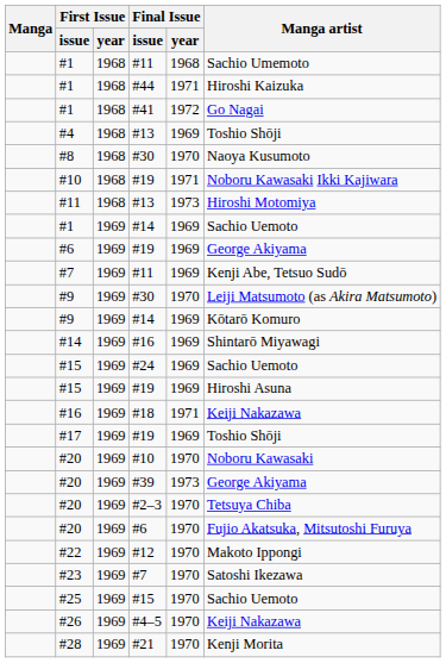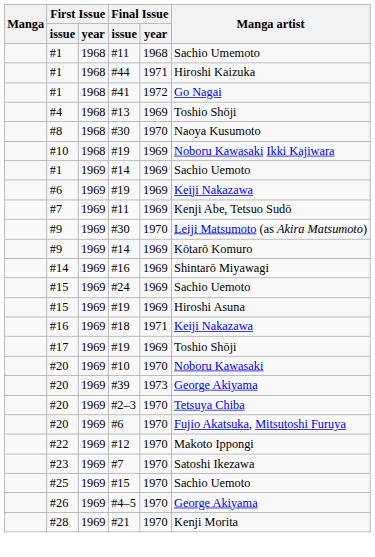 <table class="wikitable sortable">
 <tr>
 <th rowspan="2" scope="col">Manga</th>
 <th colspan="2" scope="col">First Issue</th>
 <th colspan="2" scope="col">Final Issue</th>
 <th rowspan="2" scope="col">Manga artist</th>
 </tr>
 <tr>
 <th scope="col">issue</th>
 <th scope="col">year</th>
 <th scope="col">issue</th>
 <th scope="col">year</th>
 </tr>
 <tr>
 <td></td>
 <td>#1</td>
 <td>1968</td>
 <td>#11</td>
 <td>1968</td>
 <td>Sachio Umemoto</td>
 </tr>
 <tr>
 <td></td>
 <td>#1</td>
 <td>1968</td>
 <td>#44</td>
 <td>1971</td>
 <td>Hiroshi Kaizuka</td>
 </tr>
 <tr>
 <td></td>
 <td>#1</td>
 <td>1968</td>
 <td>#41</td>
 <td>1972</td>
 <td><a href='#'>Go Nagai</a></td>
 </tr>
 <tr>
 <td></td>
 <td>#4</td>
 <td>1968</td>
 <td>#13</td>
 <td>1969</td>
 <td>Toshio Shōji</td>
 </tr>
 <tr>
 <td></td>
 <td>#8</td>
 <td>1968</td>
 <td>#30</td>
 <td>1970</td>
 <td>Naoya Kusumoto</td>
 </tr>
 <tr>
 <td></td>
 <td>#10</td>
 <td>1968</td>
 <td>#19</td>
-<td>1971</td>
+<td>1969</td>
 <td><a href='#'>Noboru Kawasaki</a> <a href='#'>Ikki Kajiwara</a></td>
-</tr>
-<tr>
-<td></td>
-<td>#11</td>
-<td>1968 </td>
-<td>#13</td>
-<td>1973</td>
-<td><a href='#'>Hiroshi Motomiya</a></td>
 </tr>
 <tr>
 <td></td>
 <td>#1</td>
 <td>1969</td>
 <td>#14</td>
 <td>1969</td>
 <td>Sachio Uemoto</td>
 </tr>
 <tr>
 <td></td>
 <td>#6</td>
 <td>1969</td>
 <td>#19</td>
 <td>1969</td>
-<td><a href='#'>George Akiyama</a></td>
+<td><a href='#'>Keiji Nakazawa</a></td>
 </tr>
 <tr>
 <td></td>
 <td>#7</td>
 <td>1969</td>
 <td>#11</td>
 <td>1969</td>
 <td>Kenji Abe, Tetsuo Sudō</td>
 </tr>
 <tr>
 <td></td>
 <td>#9</td>
 <td>1969</td>
 <td>#30</td>
 <td>1970</td>
 <td><a href='#'>Leiji Matsumoto</a> (as <em>Akira Matsumoto</em>)</td>
 </tr>
 <tr>
 <td></td>
 <td>#9</td>
 <td>1969</td>
 <td>#14</td>
 <td>1969</td>
 <td>Kōtarō Komuro</td>
 </tr>
 <tr>
 <td></td>
 <td>#14</td>
 <td>1969</td>
 <td>#16</td>
 <td>1969</td>
 <td>Shintarō Miyawagi</td>
 </tr>
 <tr>
 <td></td>
 <td>#15</td>
 <td>1969</td>
 <td>#24</td>
 <td>1969</td>
 <td>Sachio Uemoto</td>
 </tr>
 <tr>
 <td></td>
 <td>#15</td>
 <td>1969</td>
 <td>#19</td>
 <td>1969</td>
 <td>Hiroshi Asuna</td>
 </tr>
 <tr>
 <td></td>
 <td>#16</td>
 <td>1969</td>
 <td>#18</td>
 <td>1971</td>
 <td><a href='#'>Keiji Nakazawa</a></td>
 </tr>
 <tr>
 <td></td>
 <td>#17</td>
 <td>1969</td>
 <td>#19</td>
 <td>1969</td>
 <td>Toshio Shōji</td>
 </tr>
 <tr>
 <td></td>
 <td>#20</td>
 <td>1969</td>
 <td>#10</td>
 <td>1970</td>
 <td><a href='#'>Noboru Kawasaki</a></td>
 </tr>
 <tr>
 <td></td>
 <td>#20</td>
 <td>1969</td>
 <td>#39</td>
 <td>1973</td>
 <td><a href='#'>George Akiyama</a></td>
 </tr>
 <tr>
 <td></td>
 <td>#20</td>
 <td>1969</td>
 <td>#2–3</td>
 <td>1970</td>
 <td><a href='#'>Tetsuya Chiba</a></td>
 </tr>
 <tr>
 <td></td>
 <td>#20</td>
 <td>1969</td>
 <td>#6</td>
 <td>1970</td>
 <td><a href='#'>Fujio Akatsuka</a>, <a href='#'>Mitsutoshi Furuya</a></td>
 </tr>
 <tr>
 <td></td>
 <td>#22</td>
 <td>1969</td>
 <td>#12</td>
 <td>1970</td>
 <td>Makoto Ippongi</td>
 </tr>
 <tr>
 <td></td>
 <td>#23</td>
 <td>1969</td>
 <td>#7</td>
 <td>1970</td>
 <td>Satoshi Ikezawa</td>
 </tr>
 <tr>
 <td></td>
 <td>#25</td>
 <td>1969</td>
 <td>#15</td>
 <td>1970</td>
 <td>Sachio Uemoto</td>
 </tr>
 <tr>
 <td></td>
 <td>#26</td>
 <td>1969</td>
 <td>#4–5</td>
 <td>1970</td>
-<td><a href='#'>Keiji Nakazawa</a></td>
+<td><a href='#'>George Akiyama</a></td>
 </tr>
 <tr>
 <td></td>
 <td>#28</td>
 <td>1969</td>
 <td>#21</td>
 <td>1970</td>
 <td>Kenji Morita</td>
 </tr>
 </table>
